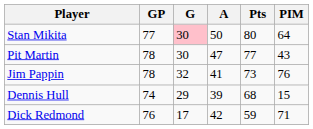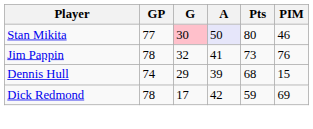 <table class="wikitable">
 <tr>
 <th bgcolor="#DDDDFF" width="40%">Player</th>
 <th bgcolor="#DDDDFF" width="10%">GP</th>
 <th bgcolor="#DDDDFF" width="10%">G</th>
 <th bgcolor="#DDDDFF" width="10%">A</th>
 <th bgcolor="#DDDDFF" width="10%">Pts</th>
 <th bgcolor="#DDDDFF" width="10%">PIM</th>
 </tr>
 <tr>
 <td><a href='#'>Stan Mikita</a></td>
 <td>77</td>
 <td style="background: pink;">30</td>
-<td>50</td>
+<td style="background: lavender;">50</td>
 <td>80</td>
-<td>64</td>
-</tr>
-<tr>
-<td><a href='#'>Pit Martin</a></td>
-<td>78</td>
-<td>30</td>
-<td>47</td>
-<td>77</td>
-<td>43</td>
+<td>46</td>
 </tr>
 <tr>
 <td><a href='#'>Jim Pappin</a></td>
 <td>78</td>
 <td>32</td>
 <td>41</td>
 <td>73</td>
 <td>76</td>
 </tr>
 <tr>
 <td><a href='#'>Dennis Hull</a></td>
 <td>74</td>
 <td>29</td>
 <td>39</td>
 <td>68</td>
 <td>15</td>
 </tr>
 <tr>
 <td><a href='#'>Dick Redmond</a></td>
-<td>76</td>
+<td>78</td>
 <td>17</td>
 <td>42</td>
 <td>59</td>
-<td>71</td>
+<td>69</td>
 </tr>
 </table>
